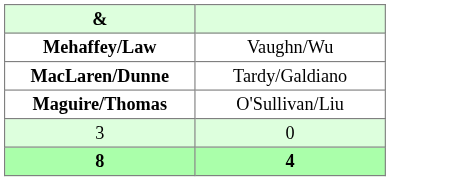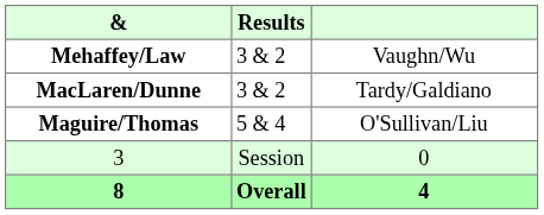 <table border="1" cellpadding="3" style="border-collapse: collapse; text-align:center;">
 <tr style="background:#ddffdd;">
 <th width=160> & </th>
+<th>Results</th>
 <th width=160></th>
 </tr>
 <tr>
 <td><strong>Mehaffey/Law</strong></td>
+<td align=left> 3 & 2</td>
 <td>Vaughn/Wu</td>
 </tr>
 <tr>
 <td><strong>MacLaren/Dunne</strong></td>
+<td align=left> 3 & 2</td>
 <td>Tardy/Galdiano</td>
 </tr>
 <tr>
 <td><strong>Maguire/Thomas</strong></td>
+<td align=left> 5 & 4</td>
 <td>O'Sullivan/Liu</td>
 </tr>
 <tr style="background:#ddffdd;">
 <td>3</td>
+<td>Session</td>
 <td>0</td>
 </tr>
 <tr style="background:#aaffaa;">
 <th>8</th>
+<th>Overall</th>
 <th>4</th>
 </tr>
 </table>
